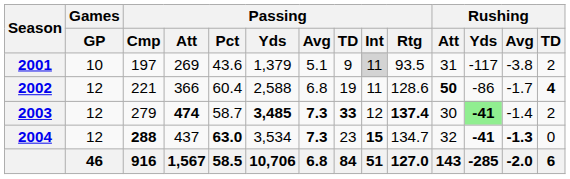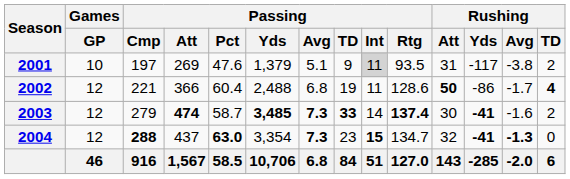 <table class="wikitable" style="text-align:center;">
 <tr>
 <th rowspan="2">Season</th>
 <th>Games</th>
 <th colspan="8">Passing</th>
 <th colspan="5">Rushing</th>
 </tr>
 <tr>
 <th>GP</th>
 <th>Cmp</th>
 <th>Att</th>
 <th>Pct</th>
 <th>Yds</th>
 <th>Avg</th>
 <th>TD</th>
 <th>Int</th>
 <th>Rtg</th>
 <th>Att</th>
 <th>Yds</th>
 <th>Avg</th>
 <th>TD</th>
 </tr>
 <tr>
 <th><a href='#'>2001</a></th>
 <td>10</td>
 <td>197</td>
 <td>269</td>
-<td>43.6</td>
+<td>47.6</td>
 <td>1,379</td>
 <td>5.1</td>
 <td>9</td>
 <td style="background: lightgrey;">11</td>
 <td>93.5</td>
 <td>31</td>
 <td>-117</td>
 <td>-3.8</td>
 <td>2</td>
 </tr>
 <tr>
 <th><a href='#'>2002</a></th>
 <td>12</td>
 <td>221</td>
 <td>366</td>
 <td>60.4</td>
-<td>2,588</td>
+<td>2,488</td>
 <td>6.8</td>
 <td>19</td>
 <td>11</td>
 <td>128.6</td>
 <td><strong>50</strong></td>
 <td>-86</td>
 <td>-1.7</td>
 <td><strong>4</strong></td>
 </tr>
 <tr>
 <th><a href='#'>2003</a></th>
 <td>12</td>
 <td>279</td>
 <td><strong>474</strong></td>
 <td>58.7</td>
 <td><strong>3,485</strong></td>
 <td><strong>7.3</strong></td>
 <td><strong>33</strong></td>
-<td>12</td>
+<td>14</td>
 <td><strong>137.4</strong></td>
 <td>30</td>
-<td style="background: lightgreen;"><strong>-41</strong></td>
-<td>-1.4</td>
+<td><strong>-41</strong></td>
+<td>-1.6</td>
 <td>2</td>
 </tr>
 <tr>
 <th><a href='#'>2004</a></th>
 <td>12</td>
 <td><strong>288</strong></td>
 <td>437</td>
 <td><strong>63.0</strong></td>
-<td>3,534</td>
+<td>3,354</td>
 <td><strong>7.3</strong></td>
 <td>23</td>
 <td><strong>15</strong></td>
 <td>134.7</td>
 <td>32</td>
 <td><strong>-41</strong></td>
 <td><strong>-1.3</strong></td>
 <td>0</td>
 </tr>
 <tr>
 <th></th>
 <th>46</th>
 <th>916</th>
 <th>1,567</th>
 <th>58.5</th>
 <th>10,706</th>
 <th>6.8</th>
 <th>84</th>
 <th>51</th>
 <th>127.0</th>
 <th>143</th>
 <th>-285</th>
 <th>-2.0</th>
 <th>6</th>
 </tr>
 </table>
